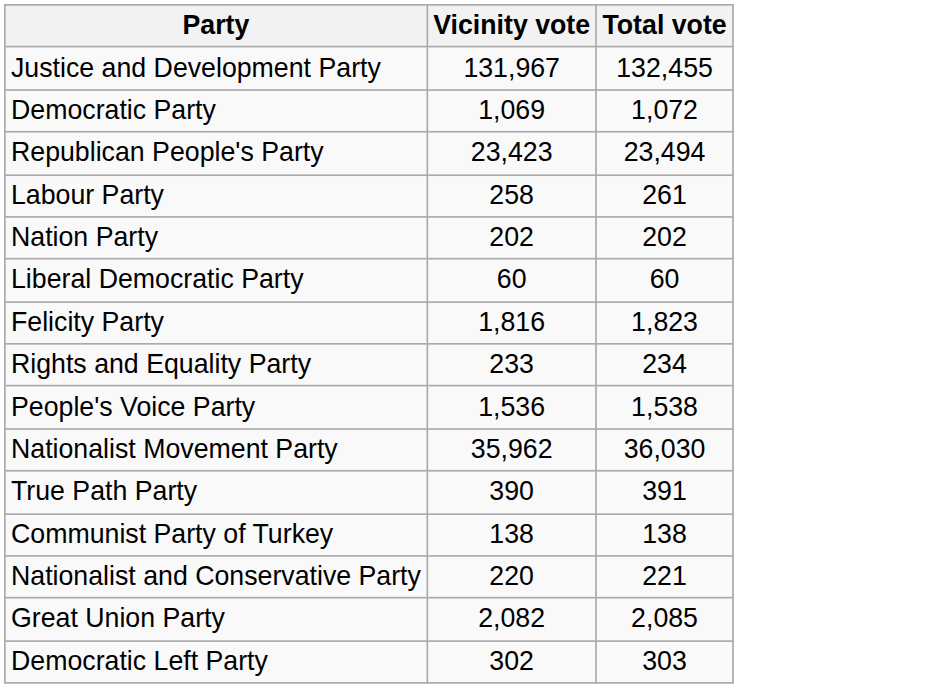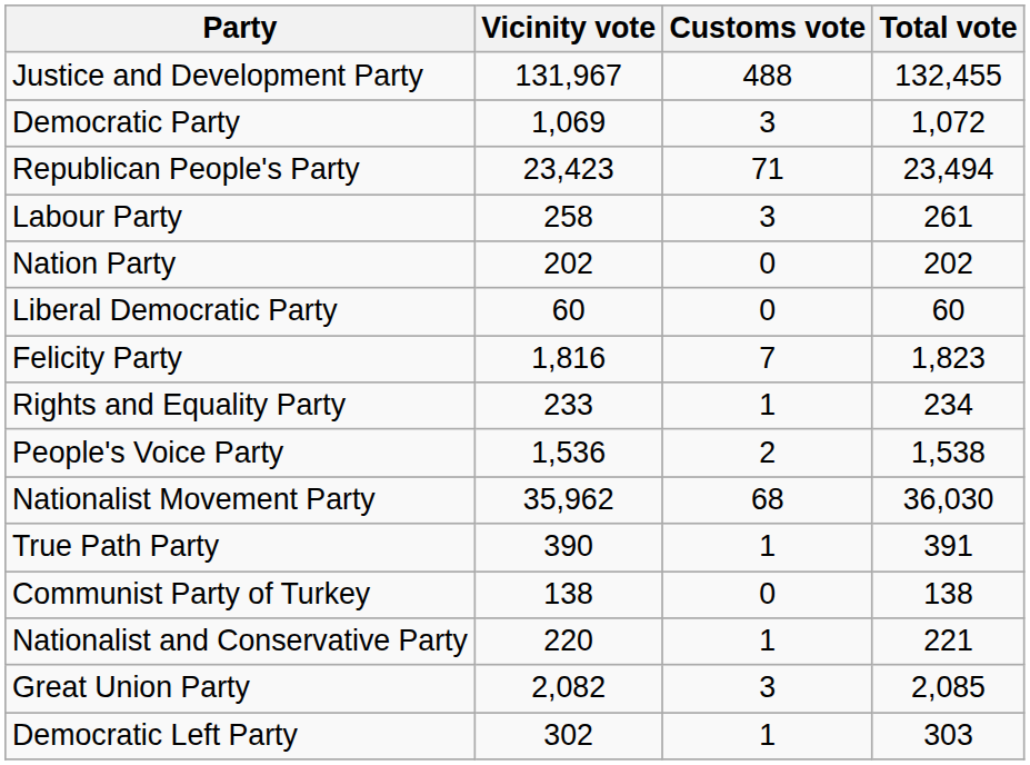 <table class="wikitable sortable">
 <tr>
 <th style="text-align:center;">Party</th>
 <th style="text-align:center;">Vicinity vote</th>
+<th style="text-align:center;">Customs vote</th>
 <th style="text-align:center;">Total vote</th>
 </tr>
 <tr>
 <td>Justice and Development Party</td>
 <td style="text-align:center;">131,967</td>
+<td style="text-align:center;">488</td>
 <td style="text-align:center;">132,455</td>
 </tr>
 <tr>
 <td>Democratic Party</td>
 <td style="text-align:center;">1,069</td>
+<td style="text-align:center;">3</td>
 <td style="text-align:center;">1,072</td>
 </tr>
 <tr>
 <td>Republican People's Party</td>
 <td style="text-align:center;">23,423</td>
+<td style="text-align:center;">71</td>
 <td style="text-align:center;">23,494</td>
 </tr>
 <tr>
 <td>Labour Party</td>
 <td style="text-align:center;">258</td>
+<td style="text-align:center;">3</td>
 <td style="text-align:center;">261</td>
 </tr>
 <tr>
 <td>Nation Party</td>
 <td style="text-align:center;">202</td>
+<td style="text-align:center;">0</td>
 <td style="text-align:center;">202</td>
 </tr>
 <tr>
 <td>Liberal Democratic Party</td>
 <td style="text-align:center;">60</td>
+<td style="text-align:center;">0</td>
 <td style="text-align:center;">60</td>
 </tr>
 <tr>
 <td>Felicity Party</td>
 <td style="text-align:center;">1,816</td>
+<td style="text-align:center;">7</td>
 <td style="text-align:center;">1,823</td>
 </tr>
 <tr>
 <td>Rights and Equality Party</td>
 <td style="text-align:center;">233</td>
+<td style="text-align:center;">1</td>
 <td style="text-align:center;">234</td>
 </tr>
 <tr>
 <td>People's Voice Party</td>
 <td style="text-align:center;">1,536</td>
+<td style="text-align:center;">2</td>
 <td style="text-align:center;">1,538</td>
 </tr>
 <tr>
 <td>Nationalist Movement Party</td>
 <td style="text-align:center;">35,962</td>
+<td style="text-align:center;">68</td>
 <td style="text-align:center;">36,030</td>
 </tr>
 <tr>
 <td>True Path Party</td>
 <td style="text-align:center;">390</td>
+<td style="text-align:center;">1</td>
 <td style="text-align:center;">391</td>
 </tr>
 <tr>
 <td>Communist Party of Turkey</td>
 <td style="text-align:center;">138</td>
+<td style="text-align:center;">0</td>
 <td style="text-align:center;">138</td>
 </tr>
 <tr>
 <td>Nationalist and Conservative Party</td>
 <td style="text-align:center;">220</td>
+<td style="text-align:center;">1</td>
 <td style="text-align:center;">221</td>
 </tr>
 <tr>
 <td>Great Union Party</td>
 <td style="text-align:center;">2,082</td>
+<td style="text-align:center;">3</td>
 <td style="text-align:center;">2,085</td>
 </tr>
 <tr>
 <td>Democratic Left Party</td>
 <td style="text-align:center;">302</td>
+<td style="text-align:center;">1</td>
 <td style="text-align:center;">303</td>
 </tr>
 </table>
